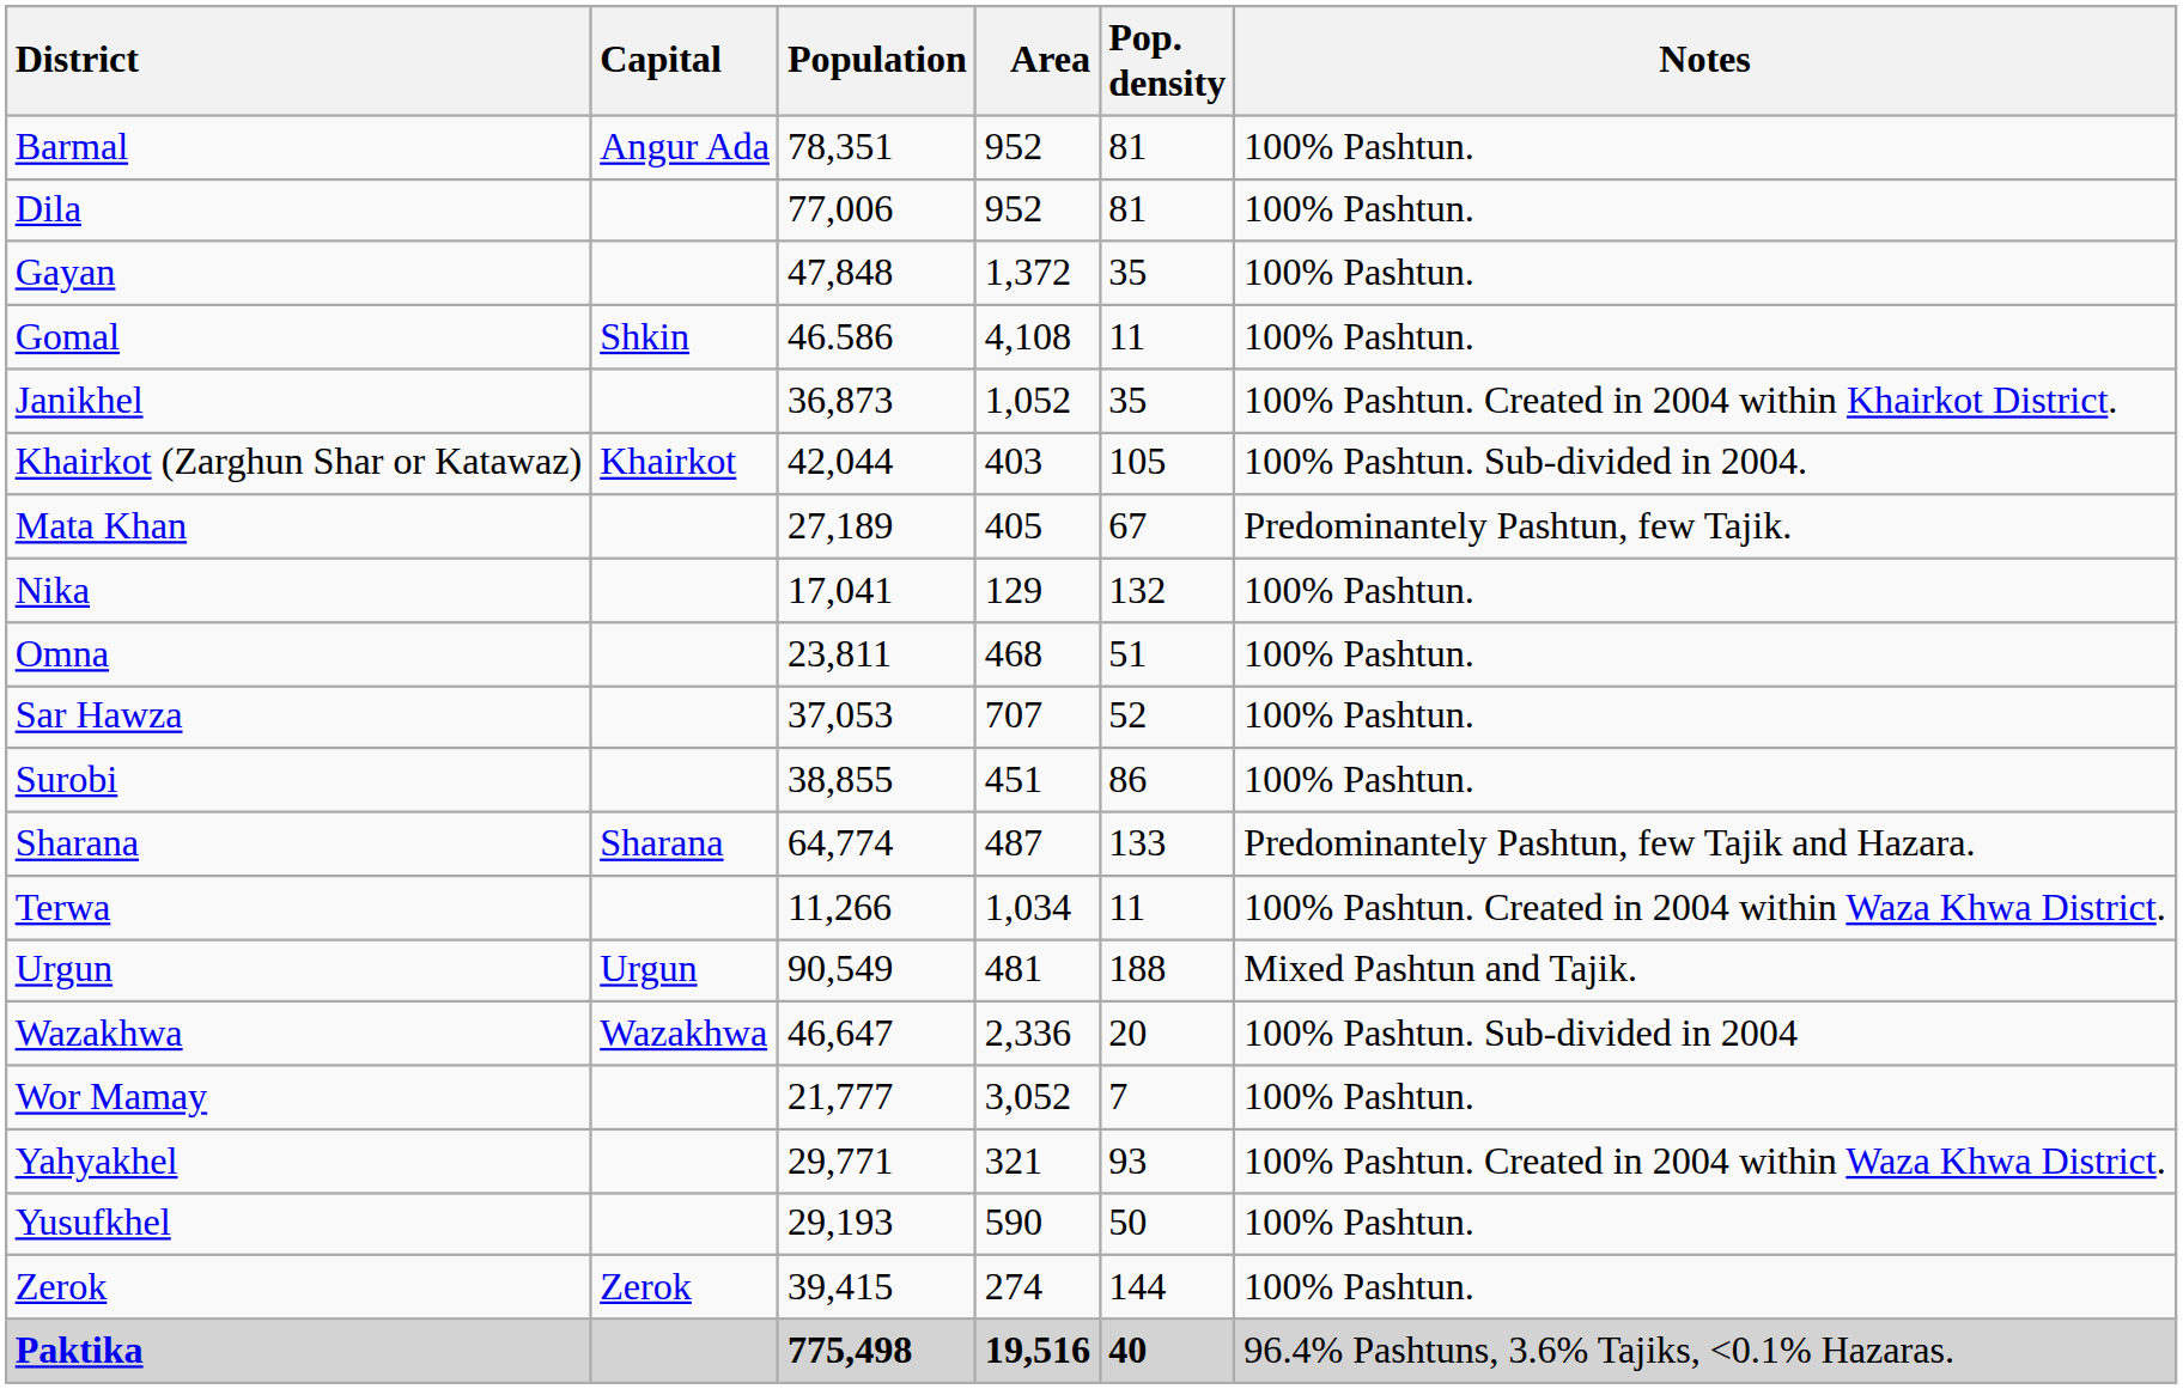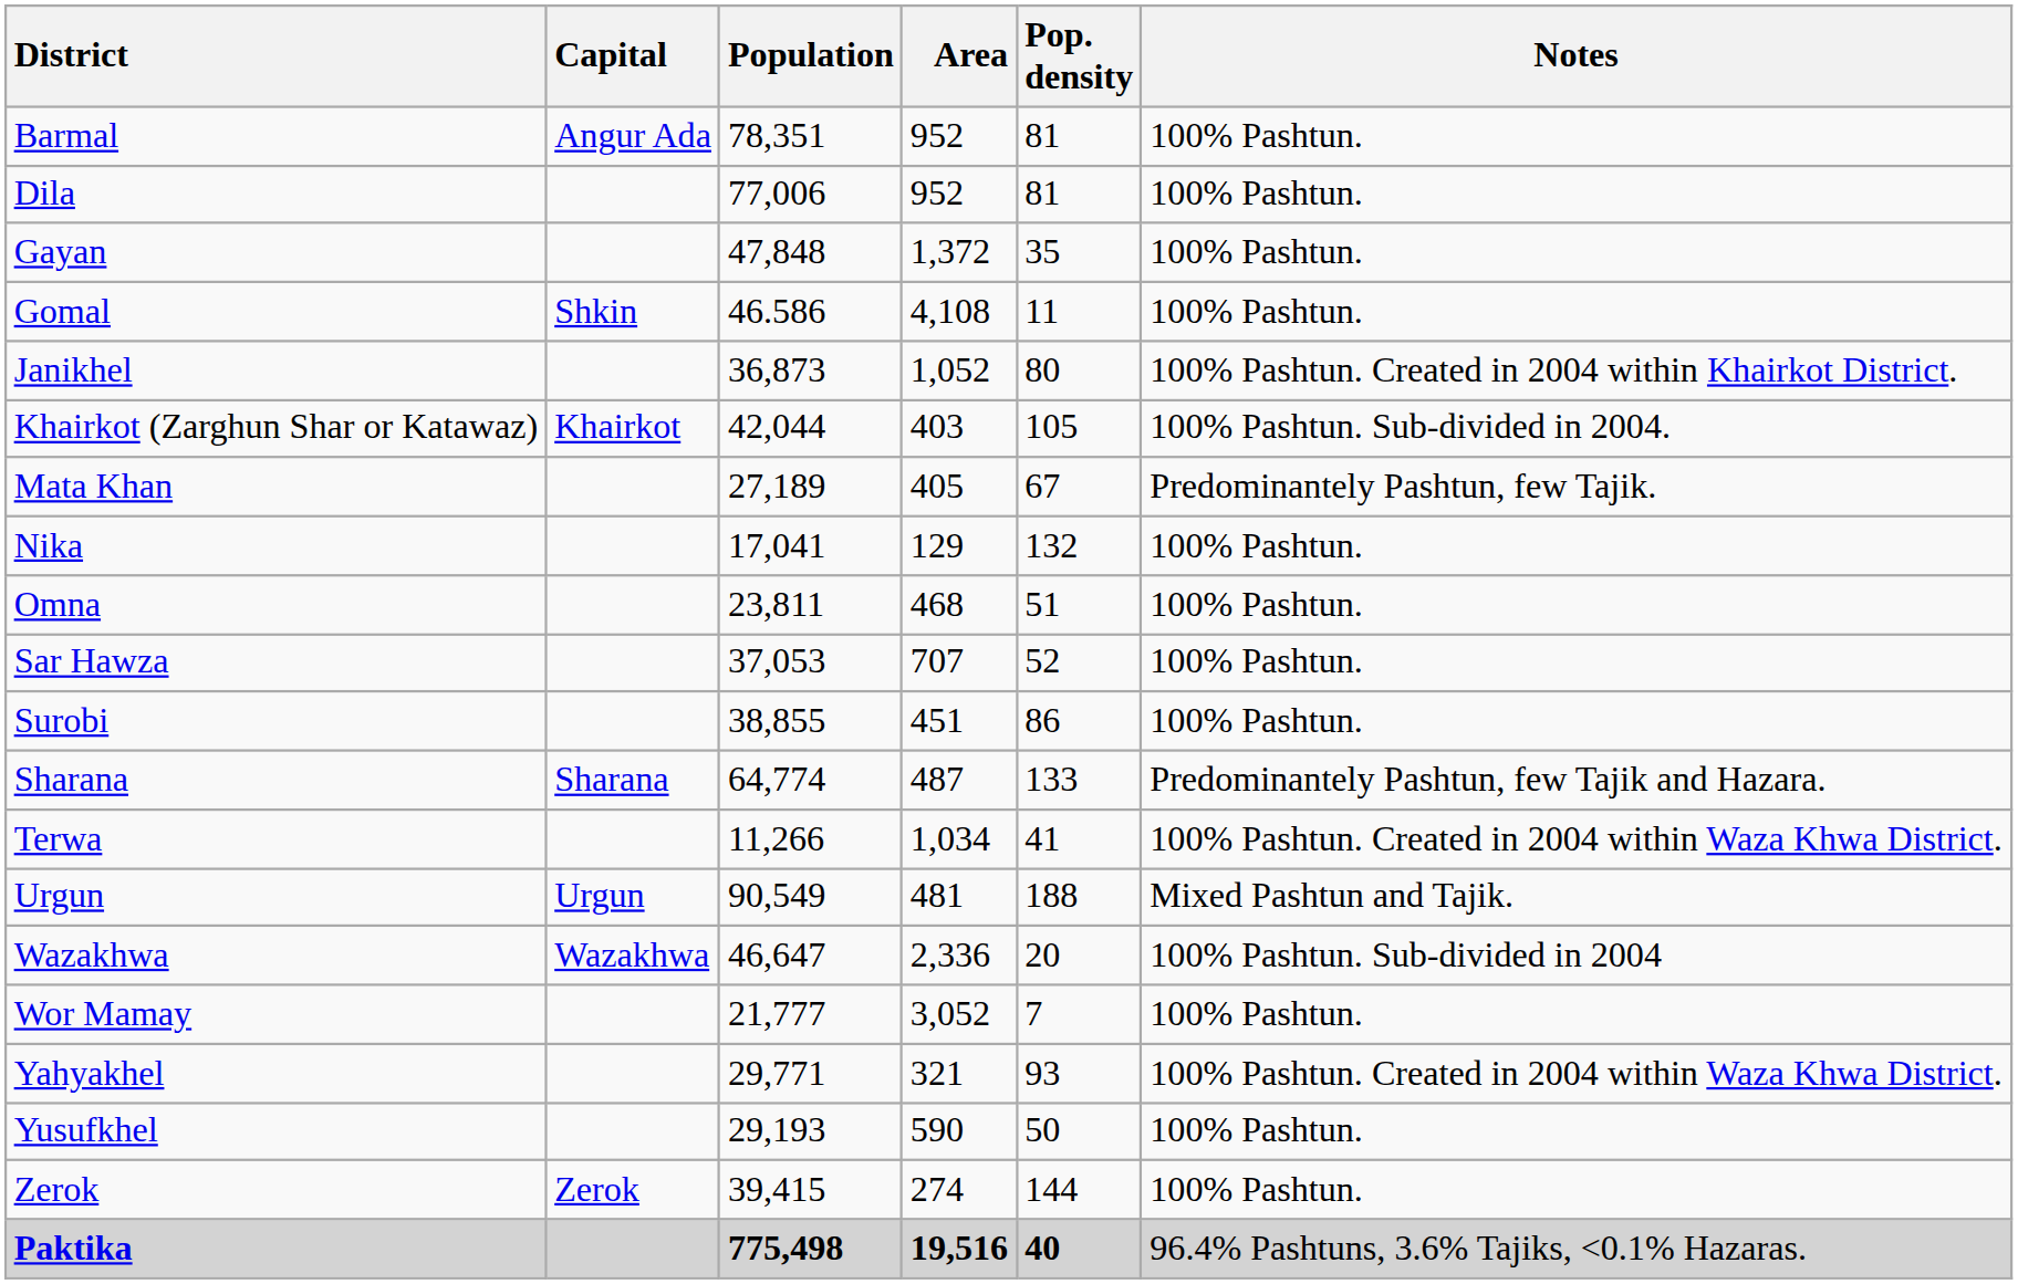 <table class="wikitable sortable" style="font-size:90%;">
 <tr>
 <th style="text-align:left;">District</th>
 <th style="text-align:left;">Capital</th>
 <th style="text-align:right;">Population </th>
 <th style="text-align:right;">Area</th>
 <th style="text-align:left;">Pop.<br>density</th>
 <th>Notes</th>
 </tr>
 <tr>
 <td><a href='#'>Barmal</a></td>
 <td><a href='#'>Angur Ada</a></td>
 <td>78,351</td>
 <td>952</td>
 <td>81</td>
 <td>100% Pashtun.</td>
 </tr>
 <tr>
 <td><a href='#'>Dila</a></td>
 <td></td>
 <td>77,006</td>
 <td>952</td>
 <td>81</td>
 <td>100% Pashtun.</td>
 </tr>
 <tr>
 <td><a href='#'>Gayan</a></td>
 <td></td>
 <td>47,848</td>
 <td>1,372</td>
 <td>35</td>
 <td>100% Pashtun.</td>
 </tr>
 <tr>
 <td><a href='#'>Gomal</a></td>
 <td><a href='#'>Shkin</a></td>
 <td>46.586</td>
 <td>4,108</td>
 <td>11</td>
 <td>100% Pashtun.</td>
 </tr>
 <tr>
 <td><a href='#'>Janikhel</a></td>
 <td></td>
 <td>36,873</td>
 <td>1,052</td>
-<td>35</td>
+<td>80</td>
 <td>100% Pashtun. Created in 2004 within <a href='#'>Khairkot District</a>.</td>
 </tr>
 <tr>
 <td><a href='#'>Khairkot</a> (Zarghun Shar or Katawaz)</td>
 <td><a href='#'>Khairkot</a></td>
 <td>42,044</td>
 <td>403</td>
 <td>105</td>
 <td>100% Pashtun. Sub-divided in 2004.</td>
 </tr>
 <tr>
 <td><a href='#'>Mata Khan</a></td>
 <td></td>
 <td>27,189</td>
 <td>405</td>
 <td>67</td>
 <td>Predominantely Pashtun, few Tajik.</td>
 </tr>
 <tr>
 <td><a href='#'>Nika</a></td>
 <td></td>
 <td>17,041</td>
 <td>129</td>
 <td>132</td>
 <td>100% Pashtun.</td>
 </tr>
 <tr>
 <td><a href='#'>Omna</a></td>
 <td></td>
 <td>23,811</td>
 <td>468</td>
 <td>51</td>
 <td>100% Pashtun.</td>
 </tr>
 <tr>
 <td><a href='#'>Sar Hawza</a></td>
 <td></td>
 <td>37,053</td>
 <td>707</td>
 <td>52</td>
 <td>100% Pashtun.</td>
 </tr>
 <tr>
 <td><a href='#'>Surobi</a></td>
 <td></td>
 <td>38,855</td>
 <td>451</td>
 <td>86</td>
 <td>100% Pashtun.</td>
 </tr>
 <tr>
 <td><a href='#'>Sharana</a></td>
 <td><a href='#'>Sharana</a></td>
 <td>64,774</td>
 <td>487</td>
 <td>133</td>
 <td>Predominantely Pashtun, few Tajik and Hazara.</td>
 </tr>
 <tr>
 <td><a href='#'>Terwa</a></td>
 <td></td>
 <td>11,266</td>
 <td>1,034</td>
-<td>11</td>
+<td>41</td>
 <td>100% Pashtun. Created in 2004 within <a href='#'>Waza Khwa District</a>.</td>
 </tr>
 <tr>
 <td><a href='#'>Urgun</a></td>
 <td><a href='#'>Urgun</a></td>
 <td>90,549</td>
 <td>481</td>
 <td>188</td>
 <td>Mixed Pashtun and Tajik.</td>
 </tr>
 <tr>
 <td><a href='#'>Wazakhwa</a></td>
 <td><a href='#'>Wazakhwa</a></td>
 <td>46,647</td>
 <td>2,336</td>
 <td>20</td>
 <td>100% Pashtun. Sub-divided in 2004</td>
 </tr>
 <tr>
 <td><a href='#'>Wor Mamay</a></td>
 <td></td>
 <td>21,777</td>
 <td>3,052</td>
 <td>7</td>
 <td>100% Pashtun.</td>
 </tr>
 <tr>
 <td><a href='#'>Yahyakhel</a></td>
 <td></td>
 <td>29,771</td>
 <td>321</td>
 <td>93</td>
 <td>100% Pashtun. Created in 2004 within <a href='#'>Waza Khwa District</a>.</td>
 </tr>
 <tr>
 <td><a href='#'>Yusufkhel</a></td>
 <td></td>
 <td>29,193</td>
 <td>590</td>
 <td>50</td>
 <td>100% Pashtun.</td>
 </tr>
 <tr>
 <td><a href='#'>Zerok</a></td>
 <td><a href='#'>Zerok</a></td>
 <td>39,415</td>
 <td>274</td>
 <td>144</td>
 <td>100% Pashtun.</td>
 </tr>
 <tr bgcolor="#d3d3d3">
 <td><strong><a href='#'>Paktika</a></strong></td>
 <td></td>
 <td><strong>775,498</strong></td>
 <td><strong>19,516</strong></td>
 <td><strong>40</strong></td>
 <td>96.4% Pashtuns, 3.6% Tajiks, <0.1% Hazaras.</td>
 </tr>
 </table>
